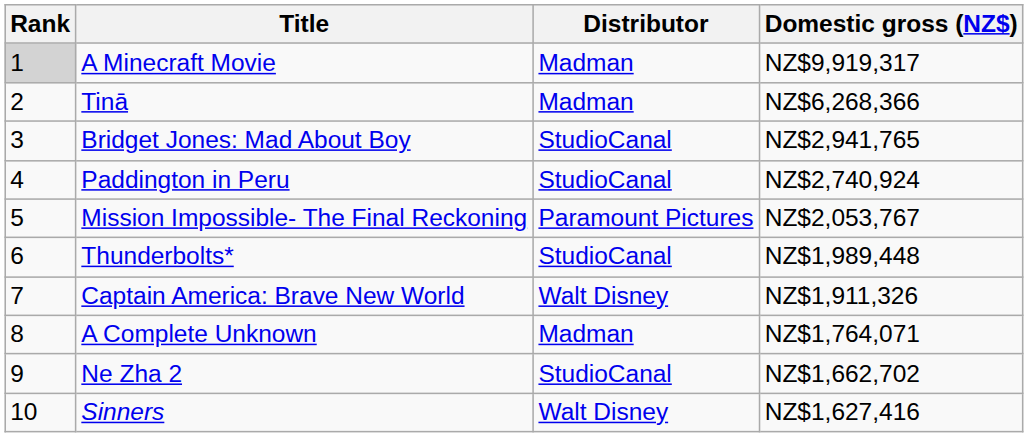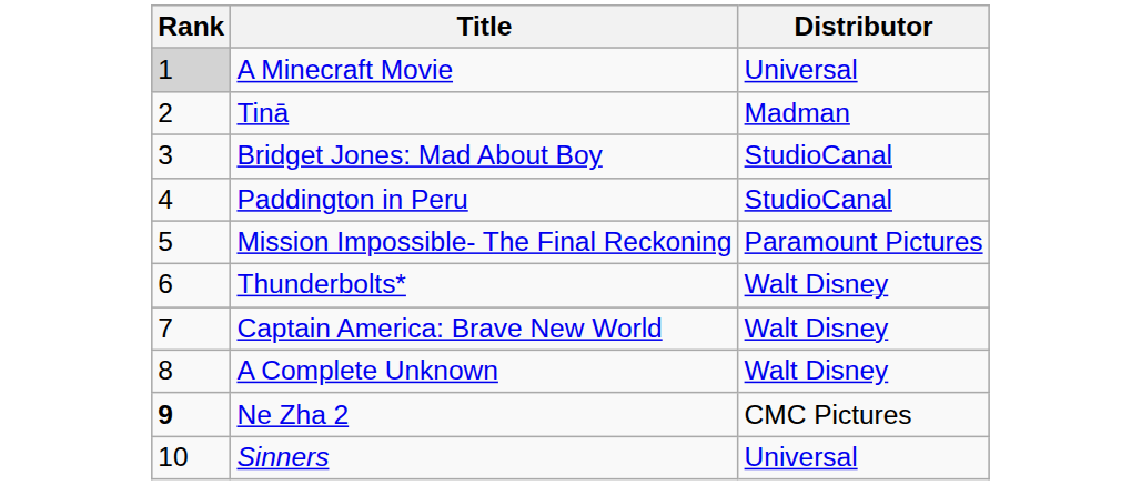 <table class="wikitable sortable" style="margin:auto; margin:auto;">
 <tr>
 <th>Rank</th>
 <th>Title</th>
 <th>Distributor</th>
-<th>Domestic gross (<a href='#'>NZ$</a>)</th>
 </tr>
 <tr>
 <td style="background: lightgrey;">1</td>
 <td><a href='#'>A Minecraft Movie</a></td>
-<td><a href='#'>Madman</a></td>
-<td>NZ$9,919,317</td>
+<td><a href='#'>Universal</a></td>
 </tr>
 <tr>
 <td>2</td>
 <td><a href='#'>Tinā</a></td>
 <td><a href='#'>Madman</a></td>
-<td>NZ$6,268,366</td>
 </tr>
 <tr>
 <td>3</td>
 <td><a href='#'>Bridget Jones: Mad About Boy</a></td>
 <td><a href='#'>StudioCanal</a></td>
-<td>NZ$2,941,765</td>
 </tr>
 <tr>
 <td>4</td>
 <td><a href='#'>Paddington in Peru</a></td>
 <td><a href='#'>StudioCanal</a></td>
-<td>NZ$2,740,924</td>
 </tr>
 <tr>
 <td>5</td>
 <td><a href='#'>Mission Impossible- The Final Reckoning</a></td>
 <td><a href='#'>Paramount Pictures</a></td>
-<td>NZ$2,053,767</td>
 </tr>
 <tr>
 <td>6</td>
 <td><a href='#'>Thunderbolts*</a></td>
-<td><a href='#'>StudioCanal</a></td>
-<td>NZ$1,989,448</td>
+<td><a href='#'>Walt Disney</a></td>
 </tr>
 <tr>
 <td>7</td>
 <td><a href='#'>Captain America: Brave New World</a></td>
 <td><a href='#'>Walt Disney</a></td>
-<td>NZ$1,911,326</td>
 </tr>
 <tr>
 <td>8</td>
 <td><a href='#'>A Complete Unknown</a></td>
-<td><a href='#'>Madman</a></td>
-<td>NZ$1,764,071</td>
+<td><a href='#'>Walt Disney</a></td>
 </tr>
 <tr>
-<td>9</td>
+<td><strong>9</strong></td>
 <td><a href='#'>Ne Zha 2</a></td>
-<td><a href='#'>StudioCanal</a></td>
-<td>NZ$1,662,702</td>
+<td>CMC Pictures</td>
 </tr>
 <tr>
 <td>10</td>
 <td><a href='#'><em>Sinners</em></a></td>
-<td><a href='#'>Walt Disney</a></td>
-<td>NZ$1,627,416</td>
+<td><a href='#'>Universal</a></td>
 </tr>
 </table>
